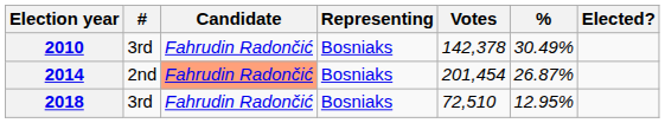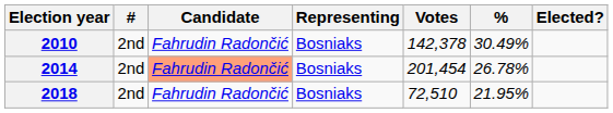 <table class="wikitable">
 <tr>
 <th>Election year</th>
 <th>#</th>
 <th>Candidate</th>
 <th>Representing</th>
 <th>Votes</th>
 <th>%</th>
 <th>Elected?</th>
 </tr>
 <tr>
 <th><a href='#'>2010</a></th>
-<td>3rd</td>
+<td>2nd</td>
 <td><em><a href='#'>Fahrudin Radončić</a></em></td>
 <td><a href='#'>Bosniaks</a></td>
 <td><em>142,378</em></td>
 <td><em>30.49%</em></td>
 <td></td>
 </tr>
 <tr>
 <th><a href='#'>2014</a></th>
 <td>2nd</td>
 <td style="background: lightsalmon;"><em><a href='#'>Fahrudin Radončić</a></em></td>
 <td><a href='#'>Bosniaks</a></td>
 <td><em>201,454</em></td>
-<td><em>26.87%</em></td>
+<td><em>26.78%</em></td>
 <td></td>
 </tr>
 <tr>
 <th><a href='#'>2018</a></th>
-<td>3rd</td>
+<td>2nd</td>
 <td><em><a href='#'>Fahrudin Radončić</a></em></td>
 <td><a href='#'>Bosniaks</a></td>
 <td><em>72,510</em></td>
-<td><em>12.95%</em></td>
+<td><em>21.95%</em></td>
 <td></td>
 </tr>
 </table>
